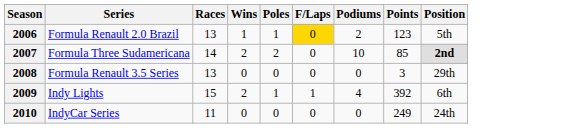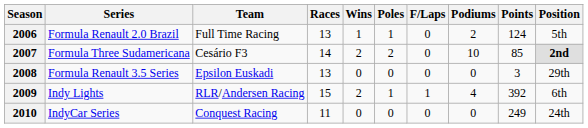 <table class="wikitable" style="font-size: 90%; text-align:center">
 <tr>
 <th>Season</th>
 <th>Series</th>
+<th>Team</th>
 <th>Races</th>
 <th>Wins</th>
 <th>Poles</th>
 <th>F/Laps</th>
 <th>Podiums</th>
 <th>Points</th>
 <th>Position</th>
 </tr>
 <tr>
 <th>2006</th>
 <td align=left><a href='#'>Formula Renault 2.0 Brazil</a></td>
+<td align=left>Full Time Racing</td>
 <td>13</td>
 <td>1</td>
 <td>1</td>
-<td style="background: gold;">0</td>
+<td>0</td>
 <td>2</td>
-<td>123</td>
+<td>124</td>
 <td>5th</td>
 </tr>
 <tr>
 <th>2007</th>
 <td align=left><a href='#'>Formula Three Sudamericana</a></td>
+<td align=left>Cesário F3</td>
 <td>14</td>
 <td>2</td>
 <td>2</td>
 <td>0</td>
 <td>10</td>
 <td>85</td>
 <td style="background:#DFDFDF;"><strong>2nd</strong></td>
 </tr>
 <tr>
 <th>2008</th>
 <td align=left><a href='#'>Formula Renault 3.5 Series</a></td>
+<td align=left><a href='#'>Epsilon Euskadi</a></td>
 <td>13</td>
 <td>0</td>
 <td>0</td>
 <td>0</td>
 <td>0</td>
 <td>3</td>
 <td>29th</td>
 </tr>
 <tr>
 <th>2009</th>
 <td align=left><a href='#'>Indy Lights</a></td>
+<td align=left><a href='#'>RLR</a>/<a href='#'>Andersen Racing</a></td>
 <td>15</td>
 <td>2</td>
 <td>1</td>
 <td>1</td>
 <td>4</td>
 <td>392</td>
 <td>6th</td>
 </tr>
 <tr>
 <th>2010</th>
 <td align=left><a href='#'>IndyCar Series</a></td>
+<td align=left><a href='#'>Conquest Racing</a></td>
 <td>11</td>
 <td>0</td>
 <td>0</td>
 <td>0</td>
 <td>0</td>
 <td>249</td>
 <td>24th</td>
 </tr>
 </table>
